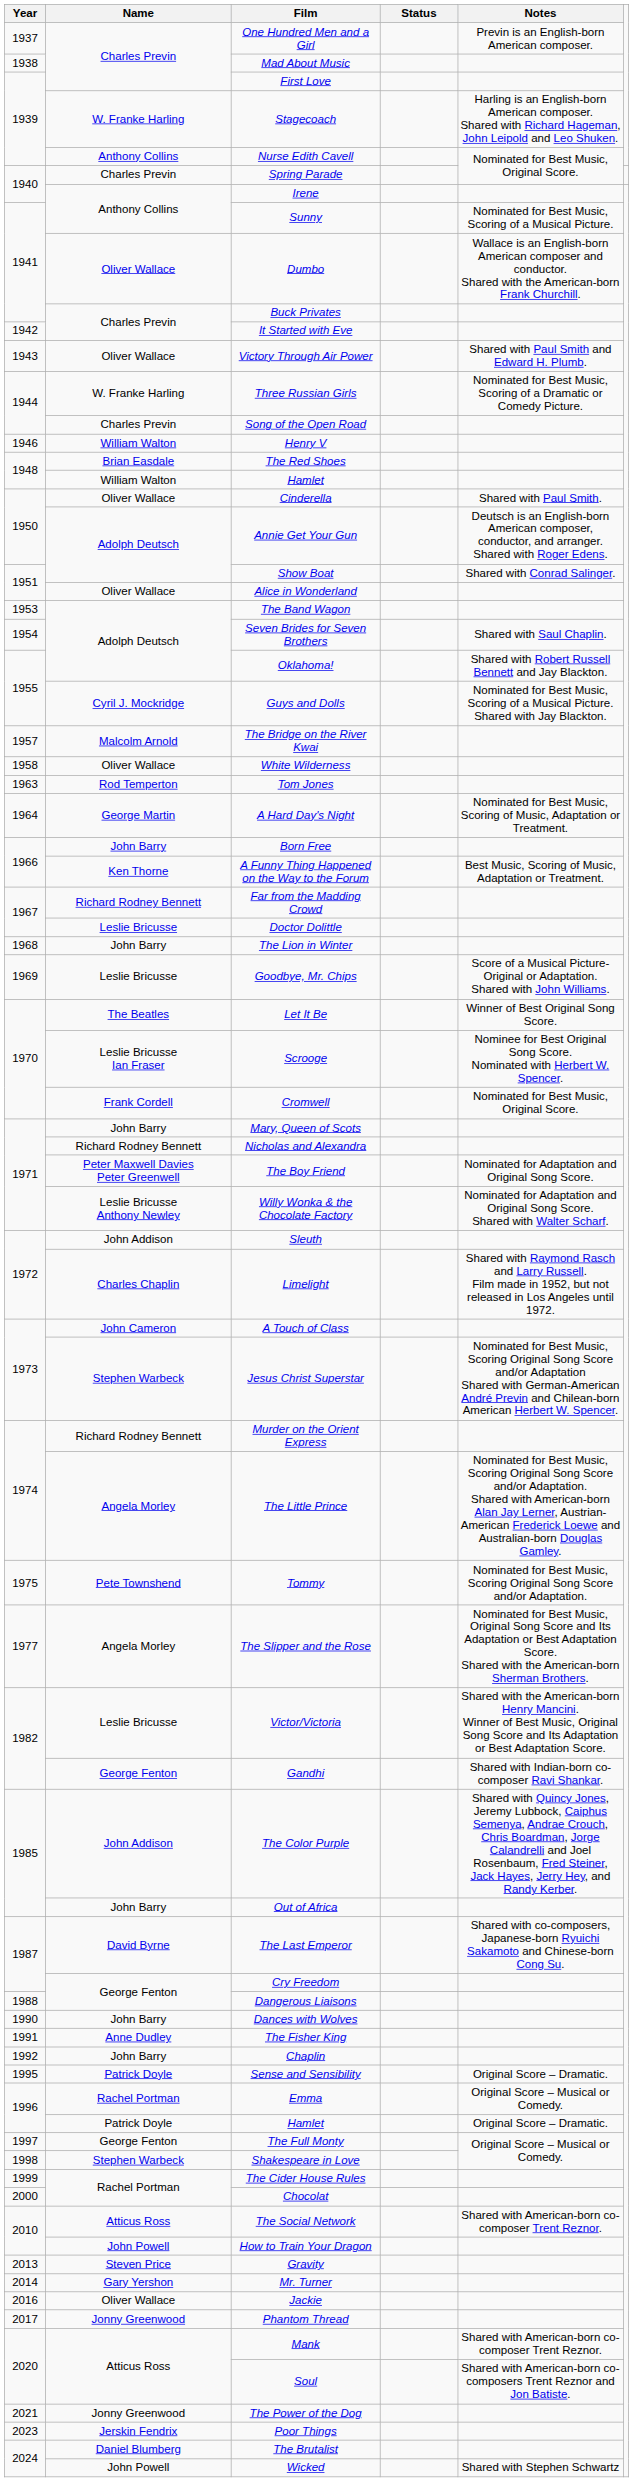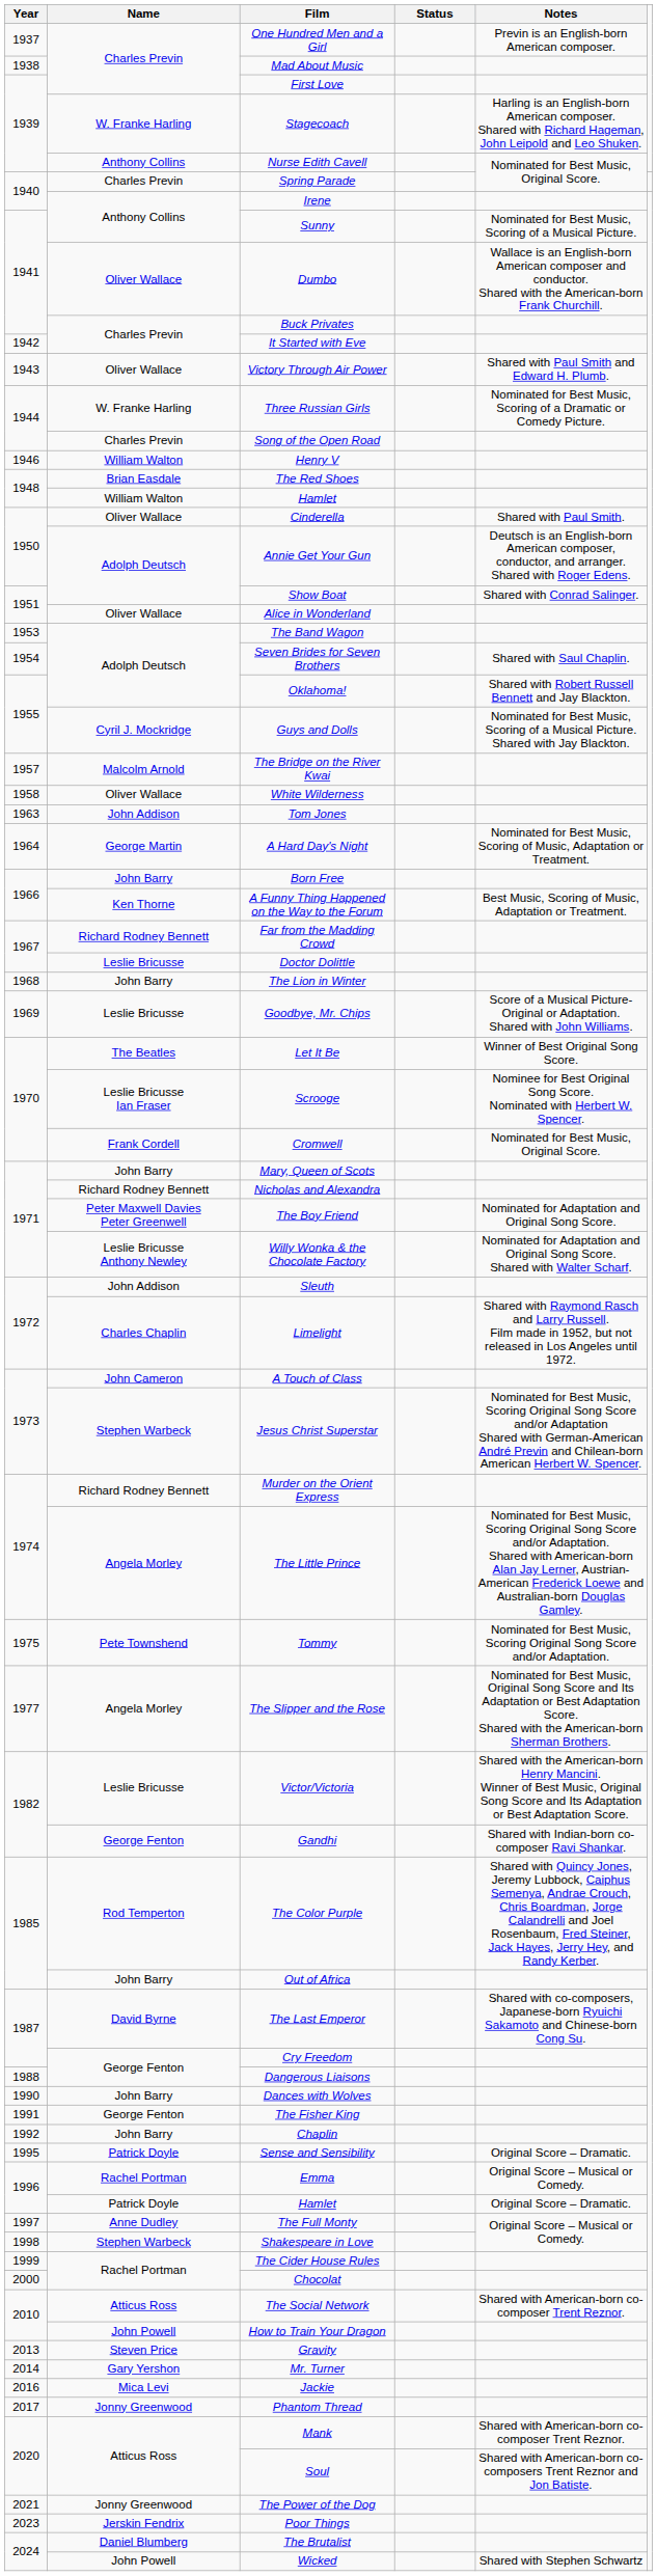 <table class="wikitable" style="text-align: center">
 <tr style="background:#ebf5ff;">
 <th style="width:050px;">Year</th>
 <th style="width:250px;">Name</th>
 <th style="width:200px;">Film</th>
 <th style="width:100px;">Status</th>
 <th>Notes</th>
 </tr>
 <tr>
 <td rowspan="1">1937</td>
 <td rowspan=3><a href='#'>Charles Previn</a></td>
 <td><em><a href='#'>One Hundred Men and a Girl</a></em></td>
 <td></td>
 <td>Previn is an English-born American composer.</td>
 </tr>
 <tr>
 <td>1938</td>
 <td><em><a href='#'>Mad About Music</a></em></td>
 <td></td>
 <td></td>
 </tr>
 <tr>
 <td rowspan="3">1939</td>
 <td><em><a href='#'>First Love</a></em></td>
 <td></td>
 <td></td>
 </tr>
 <tr>
 <td><a href='#'>W. Franke Harling</a></td>
 <td><em><a href='#'>Stagecoach</a></em></td>
 <td></td>
 <td>Harling is an English-born American composer.<br>Shared with <a href='#'>Richard Hageman</a>, <a href='#'>John Leipold</a> and <a href='#'>Leo Shuken</a>.</td>
 </tr>
 <tr>
 <td rowspan="1"><a href='#'>Anthony Collins</a></td>
 <td><em><a href='#'>Nurse Edith Cavell</a></em></td>
 <td></td>
 <td rowspan="2">Nominated for Best Music, Original Score.</td>
 </tr>
 <tr>
 <td rowspan=2>1940</td>
 <td rowspan=1>Charles Previn</td>
 <td><em><a href='#'>Spring Parade</a></em></td>
 <td></td>
 <td></td>
 </tr>
 <tr>
 <td rowspan="2">Anthony Collins</td>
 <td><em><a href='#'>Irene</a></em></td>
 <td></td>
 <td></td>
 </tr>
 <tr>
 <td rowspan="3">1941</td>
 <td><em><a href='#'>Sunny</a></em></td>
 <td></td>
 <td>Nominated for Best Music, Scoring of a Musical Picture.</td>
 </tr>
 <tr>
 <td><a href='#'>Oliver Wallace</a></td>
 <td><em><a href='#'>Dumbo</a></em></td>
 <td></td>
 <td>Wallace is an English-born American composer and conductor.<br>Shared with the American-born <a href='#'>Frank Churchill</a>.</td>
 </tr>
 <tr>
 <td rowspan=2>Charles Previn</td>
 <td><em><a href='#'>Buck Privates</a></em></td>
 <td></td>
 <td></td>
 </tr>
 <tr>
 <td>1942</td>
 <td><em><a href='#'>It Started with Eve</a></em></td>
 <td></td>
 <td></td>
 </tr>
 <tr>
 <td>1943</td>
 <td>Oliver Wallace</td>
 <td><em><a href='#'>Victory Through Air Power</a></em></td>
 <td></td>
 <td>Shared with <a href='#'>Paul Smith</a> and <a href='#'>Edward H. Plumb</a>.</td>
 </tr>
 <tr>
 <td rowspan=2>1944</td>
 <td>W. Franke Harling</td>
 <td><em><a href='#'>Three Russian Girls</a></em></td>
 <td></td>
 <td>Nominated for Best Music, Scoring of a Dramatic or Comedy Picture.</td>
 </tr>
 <tr>
 <td>Charles Previn</td>
 <td><em><a href='#'>Song of the Open Road</a></em></td>
 <td></td>
 <td></td>
 </tr>
 <tr>
 <td>1946</td>
 <td><a href='#'>William Walton</a></td>
 <td><em><a href='#'>Henry V</a></em></td>
 <td></td>
 <td></td>
 </tr>
 <tr>
 <td rowspan="2">1948</td>
 <td><a href='#'>Brian Easdale</a></td>
 <td><em><a href='#'>The Red Shoes</a></em></td>
 <td></td>
 <td></td>
 </tr>
 <tr>
 <td>William Walton</td>
 <td><em><a href='#'>Hamlet</a></em></td>
 <td></td>
 <td></td>
 </tr>
 <tr>
 <td rowspan="2">1950</td>
 <td>Oliver Wallace</td>
 <td><em><a href='#'>Cinderella</a></em></td>
 <td></td>
 <td>Shared with <a href='#'>Paul Smith</a>.</td>
 </tr>
 <tr>
 <td rowspan="2"><a href='#'>Adolph Deutsch</a></td>
 <td><em><a href='#'>Annie Get Your Gun</a></em></td>
 <td></td>
 <td>Deutsch is an English-born American composer, conductor, and arranger.<br>Shared with <a href='#'>Roger Edens</a>.</td>
 </tr>
 <tr>
 <td rowspan="2">1951</td>
 <td><a href='#'><em>Show Boat</em></a></td>
 <td></td>
 <td>Shared with <a href='#'>Conrad Salinger</a>.</td>
 </tr>
 <tr>
 <td>Oliver Wallace</td>
 <td><a href='#'><em>Alice in Wonderland</em></a></td>
 <td></td>
 <td></td>
 </tr>
 <tr>
 <td>1953</td>
 <td rowspan="3">Adolph Deutsch</td>
 <td><em><a href='#'>The Band Wagon</a></em></td>
 <td></td>
 <td></td>
 </tr>
 <tr>
 <td>1954</td>
 <td><em><a href='#'>Seven Brides for Seven Brothers</a></em></td>
 <td></td>
 <td>Shared with <a href='#'>Saul Chaplin</a>.</td>
 </tr>
 <tr>
 <td rowspan="2">1955</td>
 <td><em><a href='#'>Oklahoma!</a></em></td>
 <td></td>
 <td>Shared with <a href='#'>Robert Russell Bennett</a> and Jay Blackton.</td>
 </tr>
 <tr>
 <td><a href='#'>Cyril J. Mockridge</a></td>
 <td><a href='#'><em>Guys and Dolls</em></a></td>
 <td></td>
 <td>Nominated for Best Music, Scoring of a Musical Picture.<br>Shared with Jay Blackton.</td>
 </tr>
 <tr>
 <td>1957</td>
 <td><a href='#'>Malcolm Arnold</a></td>
 <td><em><a href='#'>The Bridge on the River Kwai</a></em></td>
 <td></td>
 <td></td>
 </tr>
 <tr>
 <td>1958</td>
 <td>Oliver Wallace</td>
 <td><a href='#'><em>White Wilderness</em></a></td>
 <td></td>
 <td></td>
 </tr>
 <tr>
 <td>1963</td>
-<td><a href='#'>Rod Temperton</a></td>
+<td><a href='#'>John Addison</a></td>
 <td><em><a href='#'>Tom Jones</a></em></td>
 <td></td>
 <td></td>
 </tr>
 <tr>
 <td>1964</td>
 <td><a href='#'>George Martin</a></td>
 <td><a href='#'><em>A Hard Day's Night</em></a></td>
 <td></td>
 <td>Nominated for Best Music, Scoring of Music, Adaptation or Treatment.</td>
 </tr>
 <tr>
 <td rowspan="2">1966</td>
 <td><a href='#'>John Barry</a></td>
 <td><em><a href='#'>Born Free</a></em></td>
 <td></td>
 <td></td>
 </tr>
 <tr>
 <td><a href='#'>Ken Thorne</a></td>
 <td><em><a href='#'>A Funny Thing Happened on the Way to the Forum</a></em></td>
 <td></td>
 <td>Best Music, Scoring of Music, Adaptation or Treatment.</td>
 </tr>
 <tr>
 <td rowspan="2">1967</td>
 <td><a href='#'>Richard Rodney Bennett</a></td>
 <td><em><a href='#'>Far from the Madding Crowd</a></em></td>
 <td></td>
 <td></td>
 </tr>
 <tr>
 <td><a href='#'>Leslie Bricusse</a></td>
 <td><em><a href='#'>Doctor Dolittle</a></em></td>
 <td></td>
 <td></td>
 </tr>
 <tr>
 <td>1968</td>
 <td>John Barry</td>
 <td><em><a href='#'>The Lion in Winter</a></em></td>
 <td></td>
 <td></td>
 </tr>
 <tr>
 <td>1969</td>
 <td>Leslie Bricusse</td>
 <td><em><a href='#'>Goodbye, Mr. Chips</a></em></td>
 <td></td>
 <td>Score of a Musical Picture-Original or Adaptation.<br>Shared with <a href='#'>John Williams</a>.</td>
 </tr>
 <tr>
 <td rowspan="3">1970</td>
 <td><a href='#'>The Beatles</a></td>
 <td><em><a href='#'>Let It Be</a></em></td>
 <td></td>
 <td>Winner of Best Original Song Score.</td>
 </tr>
 <tr>
 <td>Leslie Bricusse<br><a href='#'>Ian Fraser</a></td>
 <td><em><a href='#'>Scrooge</a></em></td>
 <td></td>
 <td>Nominee for Best Original Song Score.<br>Nominated with <a href='#'>Herbert W. Spencer</a>.</td>
 </tr>
 <tr>
 <td><a href='#'>Frank Cordell</a></td>
 <td><a href='#'><em>Cromwell</em></a></td>
 <td></td>
 <td>Nominated for Best Music, Original Score.</td>
 </tr>
 <tr>
 <td rowspan="4">1971</td>
 <td>John Barry</td>
 <td><em><a href='#'>Mary, Queen of Scots</a></em></td>
 <td></td>
 <td></td>
 </tr>
 <tr>
 <td>Richard Rodney Bennett</td>
 <td><em><a href='#'>Nicholas and Alexandra</a></em></td>
 <td></td>
 <td></td>
 </tr>
 <tr>
 <td><a href='#'>Peter Maxwell Davies</a><br><a href='#'>Peter Greenwell</a></td>
 <td><em><a href='#'>The Boy Friend</a></em></td>
 <td></td>
 <td>Nominated for Adaptation and Original Song Score.</td>
 </tr>
 <tr>
 <td>Leslie Bricusse<br><a href='#'>Anthony Newley</a></td>
 <td><em><a href='#'>Willy Wonka & the Chocolate Factory</a></em></td>
 <td></td>
 <td>Nominated for Adaptation and Original Song Score.<br>Shared with <a href='#'>Walter Scharf</a>.</td>
 </tr>
 <tr>
 <td rowspan="2">1972</td>
 <td>John Addison</td>
 <td><em><a href='#'>Sleuth</a></em></td>
 <td></td>
 <td></td>
 </tr>
 <tr>
 <td><a href='#'>Charles Chaplin</a></td>
 <td><em><a href='#'>Limelight</a></em></td>
 <td></td>
 <td>Shared with <a href='#'>Raymond Rasch</a> and <a href='#'>Larry Russell</a>.<br>Film made in 1952, but not released in Los Angeles until 1972.</td>
 </tr>
 <tr>
 <td rowspan="2">1973</td>
 <td><a href='#'>John Cameron</a></td>
 <td><em><a href='#'>A Touch of Class</a></em></td>
 <td></td>
 <td></td>
 </tr>
 <tr>
 <td><a href='#'>Stephen Warbeck</a></td>
 <td><em><a href='#'>Jesus Christ Superstar</a></em></td>
 <td></td>
 <td>Nominated for Best Music, Scoring Original Song Score and/or Adaptation<br>Shared with German-American <a href='#'>André Previn</a> and Chilean-born American <a href='#'>Herbert W. Spencer</a>.</td>
 </tr>
 <tr>
 <td rowspan="2">1974</td>
 <td>Richard Rodney Bennett</td>
 <td><em><a href='#'>Murder on the Orient Express</a></em></td>
 <td></td>
 <td></td>
 </tr>
 <tr>
 <td><a href='#'>Angela Morley</a></td>
 <td><em><a href='#'>The Little Prince</a></em></td>
 <td></td>
 <td>Nominated for Best Music, Scoring Original Song Score and/or Adaptation.<br>Shared with American-born <a href='#'>Alan Jay Lerner</a>, Austrian-American <a href='#'>Frederick Loewe</a> and Australian-born <a href='#'>Douglas Gamley</a>.</td>
 </tr>
 <tr>
 <td>1975</td>
 <td><a href='#'>Pete Townshend</a></td>
 <td><em><a href='#'>Tommy</a></em></td>
 <td></td>
 <td>Nominated for Best Music, Scoring Original Song Score and/or Adaptation.</td>
 </tr>
 <tr>
 <td>1977</td>
 <td>Angela Morley</td>
 <td><em><a href='#'>The Slipper and the Rose</a></em></td>
 <td></td>
 <td>Nominated for Best Music, Original Song Score and Its Adaptation or Best Adaptation Score.<br>Shared with the American-born <a href='#'>Sherman Brothers</a>.</td>
 </tr>
 <tr>
 <td rowspan="2">1982</td>
 <td>Leslie Bricusse</td>
 <td><em><a href='#'>Victor/Victoria</a></em></td>
 <td></td>
 <td>Shared with the American-born <a href='#'>Henry Mancini</a>.<br>Winner of Best Music, Original Song Score and Its Adaptation or Best Adaptation Score.</td>
 </tr>
 <tr>
 <td><a href='#'>George Fenton</a></td>
 <td><em><a href='#'>Gandhi</a></em></td>
 <td></td>
 <td>Shared with Indian-born co-composer <a href='#'>Ravi Shankar</a>.</td>
 </tr>
 <tr>
 <td rowspan="2">1985</td>
-<td><a href='#'>John Addison</a></td>
+<td><a href='#'>Rod Temperton</a></td>
 <td><a href='#'><em>The Color Purple</em></a></td>
 <td></td>
 <td>Shared with <a href='#'>Quincy Jones</a>, Jeremy Lubbock, <a href='#'>Caiphus Semenya</a>, <a href='#'>Andrae Crouch</a>, <a href='#'>Chris Boardman</a>, <a href='#'>Jorge Calandrelli</a> and Joel Rosenbaum, <a href='#'>Fred Steiner</a>, <a href='#'>Jack Hayes</a>, <a href='#'>Jerry Hey</a>, and <a href='#'>Randy Kerber</a>.</td>
 </tr>
 <tr>
 <td>John Barry</td>
 <td><em><a href='#'>Out of Africa</a></em></td>
 <td></td>
 <td></td>
 </tr>
 <tr>
 <td rowspan="2">1987</td>
 <td><a href='#'>David Byrne</a></td>
 <td><em><a href='#'>The Last Emperor</a></em></td>
 <td></td>
 <td>Shared with co-composers, Japanese-born <a href='#'>Ryuichi Sakamoto</a> and Chinese-born <a href='#'>Cong Su</a>.</td>
 </tr>
 <tr>
 <td rowspan="2">George Fenton</td>
 <td><em><a href='#'>Cry Freedom</a></em></td>
 <td></td>
 <td></td>
 </tr>
 <tr>
 <td>1988</td>
 <td><em><a href='#'>Dangerous Liaisons</a></em></td>
 <td></td>
 <td></td>
 </tr>
 <tr>
 <td>1990</td>
 <td>John Barry</td>
 <td><em><a href='#'>Dances with Wolves</a></em></td>
 <td></td>
 <td></td>
 </tr>
 <tr>
 <td>1991</td>
-<td><a href='#'>Anne Dudley</a></td>
+<td>George Fenton</td>
 <td><em><a href='#'>The Fisher King</a></em></td>
 <td></td>
 <td></td>
 </tr>
 <tr>
 <td>1992</td>
 <td>John Barry</td>
 <td><em><a href='#'>Chaplin</a></em></td>
 <td></td>
 <td></td>
 </tr>
 <tr>
 <td>1995</td>
 <td><a href='#'>Patrick Doyle</a></td>
 <td><em><a href='#'>Sense and Sensibility</a></em></td>
 <td></td>
 <td>Original Score – Dramatic.</td>
 </tr>
 <tr>
 <td rowspan="2">1996</td>
 <td><a href='#'>Rachel Portman</a></td>
 <td><em><a href='#'>Emma</a></em></td>
 <td></td>
 <td>Original Score – Musical or Comedy.</td>
 </tr>
 <tr>
 <td>Patrick Doyle</td>
 <td><em><a href='#'>Hamlet</a></em></td>
 <td></td>
 <td>Original Score – Dramatic.</td>
 </tr>
 <tr>
 <td>1997</td>
-<td>George Fenton</td>
+<td><a href='#'>Anne Dudley</a></td>
 <td><em><a href='#'>The Full Monty</a></em></td>
 <td></td>
 <td rowspan="2">Original Score – Musical or Comedy.</td>
 </tr>
 <tr>
 <td>1998</td>
 <td><a href='#'>Stephen Warbeck</a></td>
 <td><em><a href='#'>Shakespeare in Love</a></em></td>
 <td></td>
 </tr>
 <tr>
 <td>1999</td>
 <td rowspan="2">Rachel Portman</td>
 <td><em><a href='#'>The Cider House Rules</a></em></td>
 <td></td>
 <td></td>
 </tr>
 <tr>
 <td>2000</td>
 <td><em><a href='#'>Chocolat</a></em></td>
 <td></td>
 <td></td>
 </tr>
 <tr>
 <td rowspan="2">2010</td>
 <td><a href='#'>Atticus Ross</a></td>
 <td><em><a href='#'>The Social Network</a></em></td>
 <td></td>
 <td>Shared with American-born co-composer <a href='#'>Trent Reznor</a>.</td>
 </tr>
 <tr>
 <td><a href='#'>John Powell</a></td>
 <td><em><a href='#'>How to Train Your Dragon</a></em></td>
 <td></td>
 <td></td>
 </tr>
 <tr>
 <td>2013</td>
 <td><a href='#'>Steven Price</a></td>
 <td><em><a href='#'>Gravity</a></em></td>
 <td></td>
 <td></td>
 </tr>
 <tr>
 <td>2014</td>
 <td><a href='#'>Gary Yershon</a></td>
 <td><em><a href='#'>Mr. Turner</a></em></td>
 <td></td>
 <td></td>
 </tr>
 <tr>
 <td>2016</td>
-<td>Oliver Wallace</td>
+<td><a href='#'>Mica Levi</a></td>
 <td><em><a href='#'>Jackie</a></em></td>
 <td></td>
 <td></td>
 </tr>
 <tr>
 <td>2017</td>
 <td><a href='#'>Jonny Greenwood</a></td>
 <td><em><a href='#'>Phantom Thread</a></em></td>
 <td></td>
 <td></td>
 </tr>
 <tr>
 <td rowspan="2">2020</td>
 <td rowspan="2">Atticus Ross</td>
 <td><em><a href='#'>Mank</a></em></td>
 <td></td>
 <td>Shared with American-born co-composer Trent Reznor.</td>
 </tr>
 <tr>
 <td><em><a href='#'>Soul</a></em></td>
 <td></td>
 <td>Shared with American-born co-composers Trent Reznor and <a href='#'>Jon Batiste</a>.</td>
 </tr>
 <tr>
 <td>2021</td>
 <td>Jonny Greenwood</td>
 <td><em><a href='#'>The Power of the Dog</a></em></td>
 <td></td>
 <td></td>
 </tr>
 <tr>
 <td>2023</td>
 <td><a href='#'>Jerskin Fendrix</a></td>
 <td><em><a href='#'>Poor Things</a></em></td>
 <td></td>
 <td></td>
 </tr>
 <tr>
 <td rowspan=2>2024</td>
 <td><a href='#'>Daniel Blumberg</a></td>
 <td><em><a href='#'>The Brutalist</a></em></td>
 <td></td>
 <td></td>
 </tr>
 <tr>
 <td>John Powell</td>
 <td><em><a href='#'>Wicked</a></em></td>
 <td></td>
 <td>Shared with Stephen Schwartz</td>
 </tr>
 </table>
